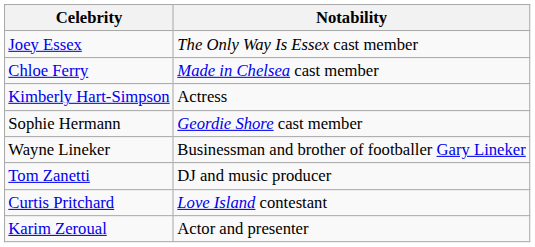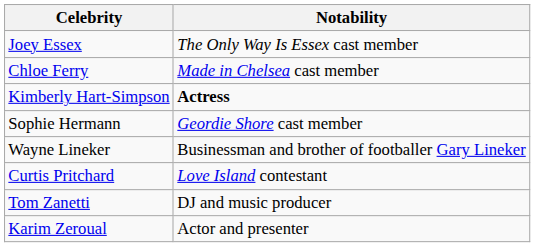 <table class="wikitable sortable">
 <tr>
 <th>Celebrity</th>
 <th>Notability</th>
 </tr>
 <tr>
 <td><a href='#'>Joey Essex</a></td>
 <td><em>The Only Way Is Essex</em> cast member</td>
 </tr>
 <tr>
 <td><a href='#'>Chloe Ferry</a></td>
 <td><em><a href='#'>Made in Chelsea</a></em> cast member</td>
 </tr>
 <tr>
 <td><a href='#'>Kimberly Hart-Simpson</a></td>
-<td>Actress</td>
+<td><strong>Actress</strong></td>
 </tr>
 <tr>
 <td>Sophie Hermann</td>
 <td><em><a href='#'>Geordie Shore</a></em> cast member</td>
 </tr>
 <tr>
 <td>Wayne Lineker</td>
 <td>Businessman and brother of footballer <a href='#'>Gary Lineker</a></td>
 </tr>
 <tr>
+<td><a href='#'>Curtis Pritchard</a></td>
+<td><em><a href='#'>Love Island</a></em> contestant</td>
+</tr>
+<tr>
 <td><a href='#'>Tom Zanetti</a></td>
 <td>DJ and music producer</td>
-</tr>
-<tr>
-<td><a href='#'>Curtis Pritchard</a></td>
-<td><em><a href='#'>Love Island</a></em> contestant</td>
 </tr>
 <tr>
 <td><a href='#'>Karim Zeroual</a></td>
 <td>Actor and presenter</td>
 </tr>
 </table>
